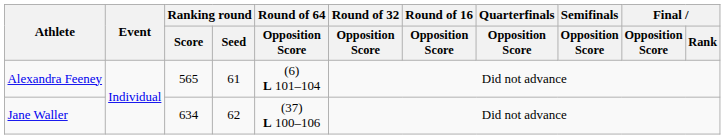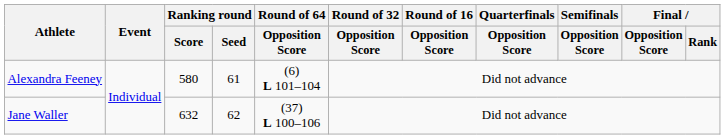 <table class="wikitable" style="font-size:90%">
 <tr>
 <th rowspan="2">Athlete</th>
 <th rowspan="2">Event</th>
 <th colspan="2">Ranking round</th>
 <th>Round of 64</th>
 <th>Round of 32</th>
 <th>Round of 16</th>
 <th>Quarterfinals</th>
 <th>Semifinals</th>
 <th colspan="2">Final / </th>
 </tr>
 <tr style="font-size:95%">
 <th>Score</th>
 <th>Seed</th>
 <th>Opposition<br>Score</th>
 <th>Opposition<br>Score</th>
 <th>Opposition<br>Score</th>
 <th>Opposition<br>Score</th>
 <th>Opposition<br>Score</th>
 <th>Opposition<br>Score</th>
 <th>Rank</th>
 </tr>
 <tr align=center>
 <td align=left><a href='#'>Alexandra Feeney</a></td>
 <td align=left rowspan=2><a href='#'>Individual</a></td>
-<td>565</td>
+<td>580</td>
 <td>61</td>
 <td> (6)<br><strong>L</strong> 101–104</td>
 <td colspan=6>Did not advance</td>
 </tr>
 <tr align=center>
 <td align=left><a href='#'>Jane Waller</a></td>
-<td>634</td>
+<td>632</td>
 <td>62</td>
 <td> (37)<br><strong>L</strong> 100–106</td>
 <td colspan=6>Did not advance</td>
 </tr>
 </table>
